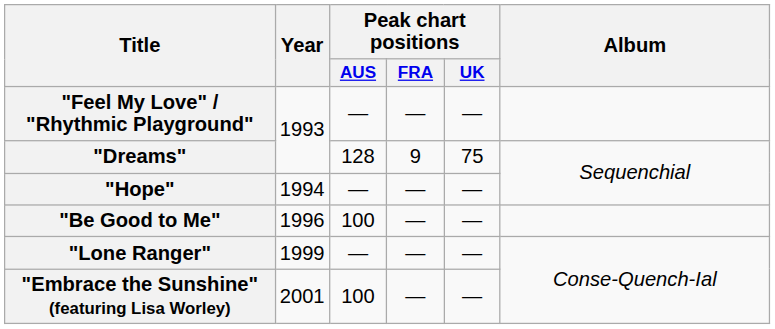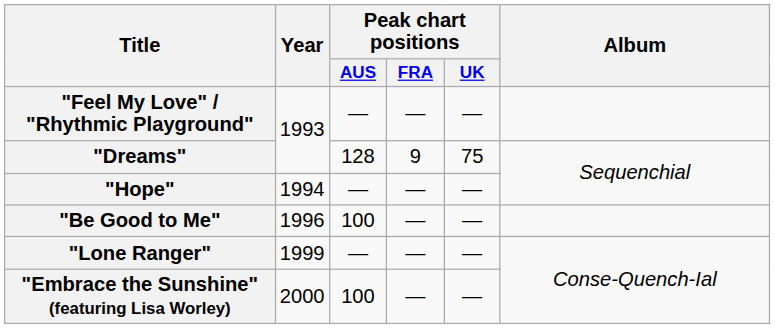 <table class="wikitable plainrowheaders" style="text-align:center;">
 <tr>
 <th scope="col" rowspan="2" style="width:14em;">Title</th>
 <th scope="col" rowspan="2" style="width:1em;">Year</th>
 <th scope="col" colspan="3">Peak chart positions</th>
 <th scope="col" rowspan="2" style="width:14em;">Album</th>
 </tr>
 <tr>
 <th scope="col" style="width:3em;font-size:85%;"><a href='#'>AUS</a><br></th>
 <th scope="col" style="width:3em;font-size:85%;"><a href='#'>FRA</a><br></th>
 <th scope="col" style="width:3em;font-size:85%;"><a href='#'>UK</a><br></th>
 </tr>
 <tr>
 <th scope="row">"Feel My Love" /<br> "Rhythmic Playground"</th>
 <td rowspan="2">1993</td>
 <td>—</td>
 <td>—</td>
 <td>—</td>
 <td></td>
 </tr>
 <tr>
 <th scope="row">"Dreams"</th>
 <td>128</td>
 <td>9</td>
 <td>75</td>
 <td rowspan="2"><em>Sequenchial</em></td>
 </tr>
 <tr>
 <th scope="row">"Hope"</th>
 <td>1994</td>
 <td>—</td>
 <td>—</td>
 <td>—</td>
 </tr>
 <tr>
 <th scope="row">"Be Good to Me"</th>
 <td>1996</td>
 <td>100</td>
 <td>—</td>
 <td>—</td>
 <td></td>
 </tr>
 <tr>
 <th scope="row">"Lone Ranger"</th>
 <td>1999</td>
 <td>—</td>
 <td>—</td>
 <td>—</td>
 <td rowspan="2"><em>Conse-Quench-Ial</em></td>
 </tr>
 <tr>
 <th scope="row">"Embrace the Sunshine" <br><small>(featuring Lisa Worley)</small></th>
-<td>2001</td>
+<td>2000</td>
 <td>100</td>
 <td>—</td>
 <td>—</td>
 </tr>
 </table>
